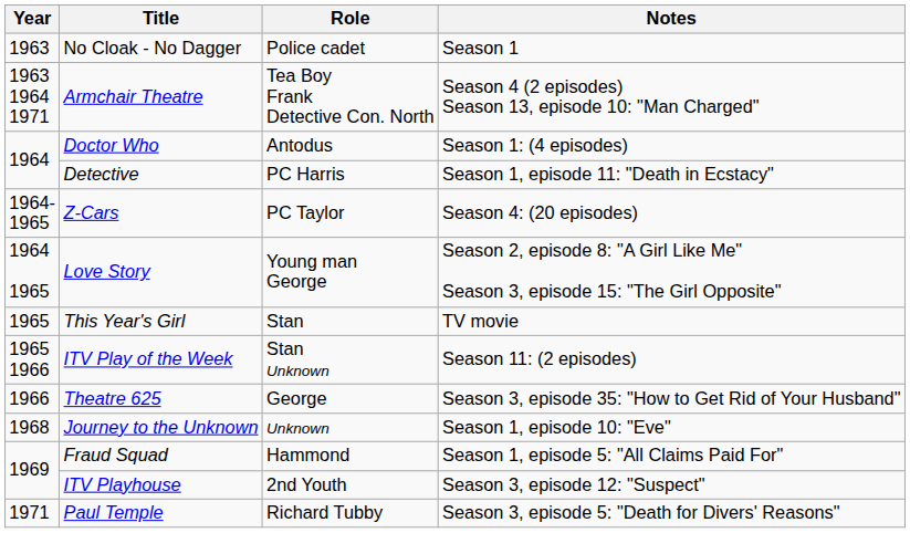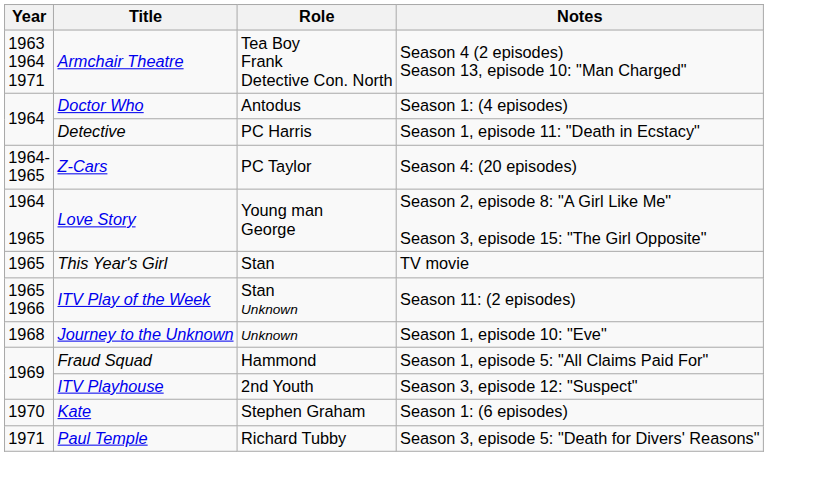 <table class="wikitable sortable jquery-tablesorter">
 <tr>
 <th>Year</th>
 <th>Title</th>
 <th>Role</th>
 <th>Notes</th>
-</tr>
-<tr>
-<td>1963</td>
-<td>No Cloak - No Dagger</td>
-<td>Police cadet</td>
-<td>Season 1</td>
 </tr>
 <tr>
 <td>1963<br>1964<br>1971</td>
 <td><em><a href='#'>Armchair Theatre</a></em></td>
 <td>Tea Boy<br>Frank<br>Detective Con. North</td>
 <td>Season 4 (2 episodes)<br>Season 13, episode 10: "Man Charged"</td>
 </tr>
 <tr>
 <td rowspan="2">1964</td>
 <td><em><a href='#'>Doctor Who</a></em></td>
 <td>Antodus</td>
 <td>Season 1: (4 episodes)</td>
 </tr>
 <tr>
 <td><em>Detective</em></td>
 <td>PC Harris</td>
 <td>Season 1, episode 11: "Death in Ecstacy"</td>
 </tr>
 <tr>
 <td>1964-<br>1965</td>
 <td><em><a href='#'>Z-Cars</a></em></td>
 <td>PC Taylor</td>
 <td>Season 4: (20 episodes)</td>
 </tr>
 <tr>
 <td>1964<br><br>1965</td>
 <td><em><a href='#'>Love Story</a></em></td>
 <td>Young man<br>George</td>
 <td>Season 2, episode 8: "A Girl Like Me"<br><br>Season 3, episode 15: "The Girl Opposite"</td>
 </tr>
 <tr>
 <td>1965</td>
 <td><em>This Year's Girl</em></td>
 <td>Stan</td>
 <td>TV movie</td>
 </tr>
 <tr>
 <td>1965<br>1966</td>
 <td><em><a href='#'>ITV Play of the Week</a></em></td>
 <td>Stan<br><small><em>Unknown</em></small></td>
 <td>Season 11: (2 episodes)</td>
 </tr>
 <tr>
-<td>1966</td>
-<td><em><a href='#'>Theatre 625</a></em></td>
-<td>George</td>
-<td>Season 3, episode 35: "How to Get Rid of Your Husband"</td>
-</tr>
-<tr>
 <td>1968</td>
 <td><em><a href='#'>Journey to the Unknown</a></em></td>
 <td><small><em>Unknown</em></small></td>
 <td>Season 1, episode 10: "Eve"</td>
 </tr>
 <tr>
 <td rowspan="2">1969</td>
 <td><em>Fraud Squad</em></td>
 <td>Hammond</td>
 <td>Season 1, episode 5: "All Claims Paid For"</td>
 </tr>
 <tr>
 <td><em><a href='#'>ITV Playhouse</a></em></td>
 <td>2nd Youth</td>
 <td>Season 3, episode 12: "Suspect"</td>
 </tr>
 <tr>
+<td>1970</td>
+<td><em><a href='#'>Kate</a></em></td>
+<td>Stephen Graham</td>
+<td>Season 1: (6 episodes)</td>
+</tr>
+<tr>
 <td>1971</td>
 <td><em><a href='#'>Paul Temple</a></em></td>
 <td>Richard Tubby</td>
 <td>Season 3, episode 5: "Death for Divers' Reasons"</td>
 </tr>
 </table>
